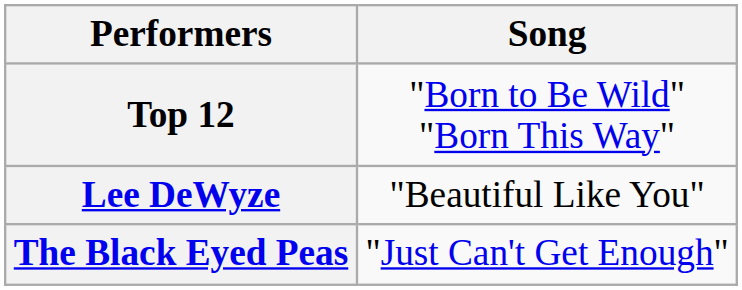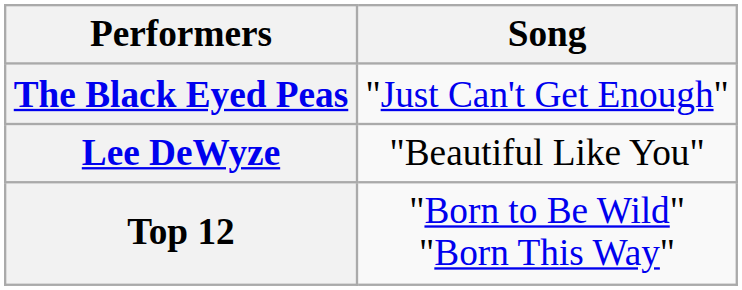 <table class="wikitable" style="text-align:center;">
 <tr>
 <th scope="col">Performers</th>
 <th scope="col">Song</th>
 </tr>
 <tr>
-<th scope="row">Top 12</th>
-<td>"<a href='#'>Born to Be Wild</a>"<br>"<a href='#'>Born This Way</a>"</td>
+<th scope="row"><a href='#'>The Black Eyed Peas</a></th>
+<td>"<a href='#'>Just Can't Get Enough</a>"</td>
 </tr>
 <tr>
 <th scope="row"><a href='#'>Lee DeWyze</a></th>
 <td>"Beautiful Like You"</td>
 </tr>
 <tr>
-<th scope="row"><a href='#'>The Black Eyed Peas</a></th>
-<td>"<a href='#'>Just Can't Get Enough</a>"</td>
+<th scope="row">Top 12</th>
+<td>"<a href='#'>Born to Be Wild</a>"<br>"<a href='#'>Born This Way</a>"</td>
 </tr>
 </table>
